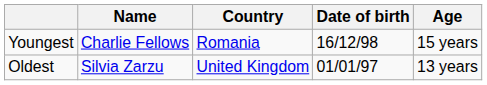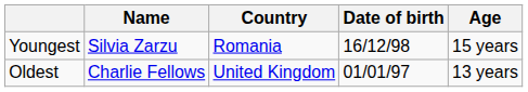 <table class="wikitable">
 <tr>
 <th></th>
 <th>Name</th>
 <th>Country</th>
 <th>Date of birth</th>
 <th>Age</th>
 </tr>
 <tr>
 <td>Youngest</td>
-<td><a href='#'>Charlie Fellows</a></td>
+<td><a href='#'>Silvia Zarzu</a></td>
 <td>  <a href='#'>Romania</a></td>
 <td>16/12/98</td>
 <td>15 years</td>
 </tr>
 <tr>
 <td>Oldest</td>
-<td><a href='#'>Silvia Zarzu</a></td>
+<td><a href='#'>Charlie Fellows</a></td>
 <td> <a href='#'>United Kingdom</a></td>
 <td>01/01/97</td>
 <td>13 years</td>
 </tr>
 </table>
